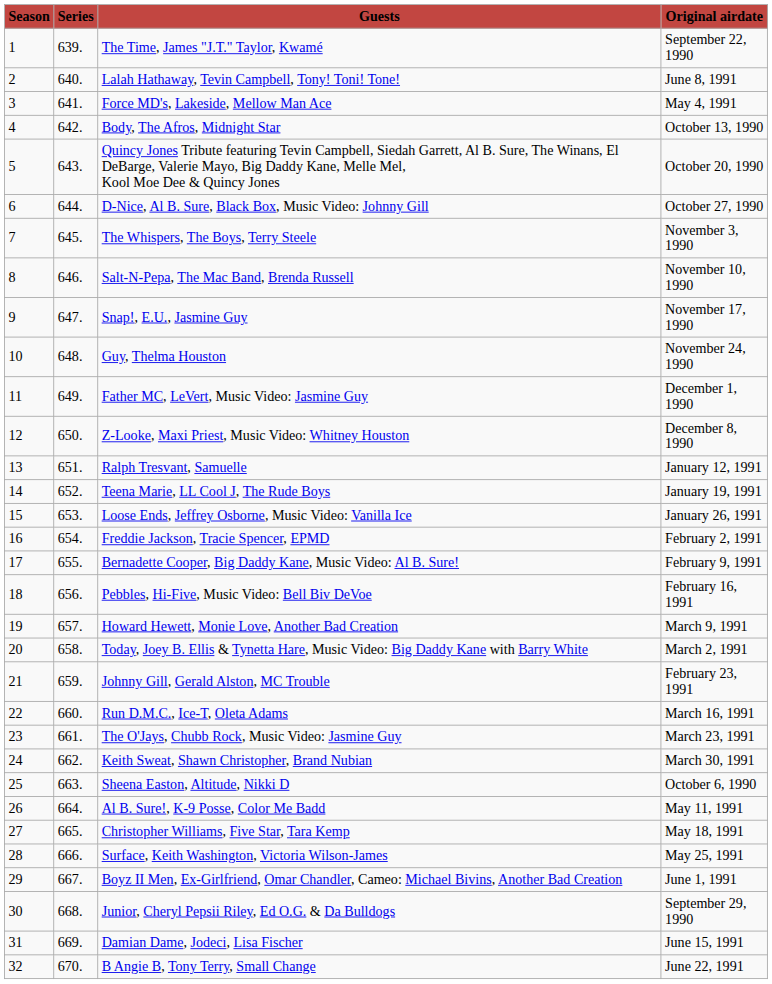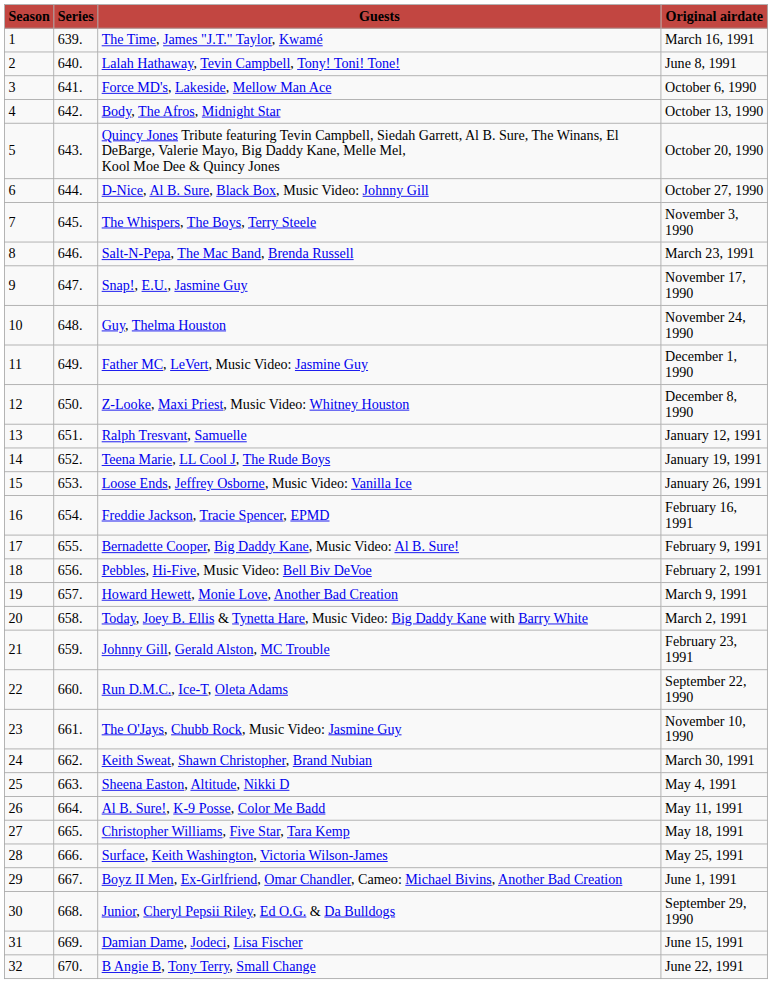 <table class="toccolours" border="2" cellpadding="4" cellspacing="0" style="margin: 1em 1em 1em 0; background: #f9f9f9; border: 1px #aaa solid; border-collapse: collapse">
 <tr style="vertical-align: top; text-align: center; background-color:#C24641">
 <th><strong>Season</strong></th>
 <th><strong>Series</strong></th>
 <th style="width:800px;"><strong>Guests</strong></th>
 <th style="width:125px;"><strong>Original airdate</strong></th>
 </tr>
 <tr>
 <td>1</td>
 <td>639.</td>
 <td><a href='#'>The Time</a>, <a href='#'>James "J.T." Taylor</a>, <a href='#'>Kwamé</a></td>
-<td>September 22, 1990</td>
+<td>March 16, 1991</td>
 </tr>
 <tr>
 <td>2</td>
 <td>640.</td>
 <td><a href='#'>Lalah Hathaway</a>, <a href='#'>Tevin Campbell</a>, <a href='#'>Tony! Toni! Tone!</a></td>
 <td>June 8, 1991</td>
 </tr>
 <tr>
 <td>3</td>
 <td>641.</td>
 <td><a href='#'>Force MD's</a>, <a href='#'>Lakeside</a>, <a href='#'>Mellow Man Ace</a></td>
-<td>May 4, 1991</td>
+<td>October 6, 1990</td>
 </tr>
 <tr>
 <td>4</td>
 <td>642.</td>
 <td><a href='#'>Body</a>, <a href='#'>The Afros</a>, <a href='#'>Midnight Star</a></td>
 <td>October 13, 1990</td>
 </tr>
 <tr>
 <td>5</td>
 <td>643.</td>
 <td><a href='#'>Quincy Jones</a> Tribute featuring Tevin Campbell, Siedah Garrett, Al B. Sure, The Winans, El DeBarge, Valerie Mayo, Big Daddy Kane, Melle Mel,<br>Kool Moe Dee & Quincy Jones</td>
 <td>October 20, 1990</td>
 </tr>
 <tr>
 <td>6</td>
 <td>644.</td>
 <td><a href='#'>D-Nice</a>, <a href='#'>Al B. Sure</a>, <a href='#'>Black Box</a>, Music Video: <a href='#'>Johnny Gill</a></td>
 <td>October 27, 1990</td>
 </tr>
 <tr>
 <td>7</td>
 <td>645.</td>
 <td><a href='#'>The Whispers</a>, <a href='#'>The Boys</a>, <a href='#'>Terry Steele</a></td>
 <td>November 3, 1990</td>
 </tr>
 <tr>
 <td>8</td>
 <td>646.</td>
 <td><a href='#'>Salt-N-Pepa</a>, <a href='#'>The Mac Band</a>, <a href='#'>Brenda Russell</a></td>
-<td>November 10, 1990</td>
+<td>March 23, 1991</td>
 </tr>
 <tr>
 <td>9</td>
 <td>647.</td>
 <td><a href='#'>Snap!</a>, <a href='#'>E.U.</a>, <a href='#'>Jasmine Guy</a></td>
 <td>November 17, 1990</td>
 </tr>
 <tr>
 <td>10</td>
 <td>648.</td>
 <td><a href='#'>Guy</a>, <a href='#'>Thelma Houston</a></td>
 <td>November 24, 1990</td>
 </tr>
 <tr>
 <td>11</td>
 <td>649.</td>
 <td><a href='#'>Father MC</a>, <a href='#'>LeVert</a>, Music Video: <a href='#'>Jasmine Guy</a></td>
 <td>December 1, 1990</td>
 </tr>
 <tr>
 <td>12</td>
 <td>650.</td>
 <td><a href='#'>Z-Looke</a>, <a href='#'>Maxi Priest</a>, Music Video: <a href='#'>Whitney Houston</a></td>
 <td>December 8, 1990</td>
 </tr>
 <tr>
 <td>13</td>
 <td>651.</td>
 <td><a href='#'>Ralph Tresvant</a>, <a href='#'>Samuelle</a></td>
 <td>January 12, 1991</td>
 </tr>
 <tr>
 <td>14</td>
 <td>652.</td>
 <td><a href='#'>Teena Marie</a>, <a href='#'>LL Cool J</a>, <a href='#'>The Rude Boys</a></td>
 <td>January 19, 1991</td>
 </tr>
 <tr>
 <td>15</td>
 <td>653.</td>
 <td><a href='#'>Loose Ends</a>, <a href='#'>Jeffrey Osborne</a>, Music Video: <a href='#'>Vanilla Ice</a></td>
 <td>January 26, 1991</td>
 </tr>
 <tr>
 <td>16</td>
 <td>654.</td>
 <td><a href='#'>Freddie Jackson</a>, <a href='#'>Tracie Spencer</a>, <a href='#'>EPMD</a></td>
-<td>February 2, 1991</td>
+<td>February 16, 1991</td>
 </tr>
 <tr>
 <td>17</td>
 <td>655.</td>
 <td><a href='#'>Bernadette Cooper</a>, <a href='#'>Big Daddy Kane</a>, Music Video: <a href='#'>Al B. Sure!</a></td>
 <td>February 9, 1991</td>
 </tr>
 <tr>
 <td>18</td>
 <td>656.</td>
 <td><a href='#'>Pebbles</a>, <a href='#'>Hi-Five</a>, Music Video: <a href='#'>Bell Biv DeVoe</a></td>
-<td>February 16, 1991</td>
+<td>February 2, 1991</td>
 </tr>
 <tr>
 <td>19</td>
 <td>657.</td>
 <td><a href='#'>Howard Hewett</a>, <a href='#'>Monie Love</a>, <a href='#'>Another Bad Creation</a></td>
 <td>March 9, 1991</td>
 </tr>
 <tr>
 <td>20</td>
 <td>658.</td>
 <td><a href='#'>Today</a>, <a href='#'>Joey B. Ellis</a> & <a href='#'>Tynetta Hare</a>, Music Video: <a href='#'>Big Daddy Kane</a> with <a href='#'>Barry White</a></td>
 <td>March 2, 1991</td>
 </tr>
 <tr>
 <td>21</td>
 <td>659.</td>
 <td><a href='#'>Johnny Gill</a>, <a href='#'>Gerald Alston</a>, <a href='#'>MC Trouble</a></td>
 <td>February 23, 1991</td>
 </tr>
 <tr>
 <td>22</td>
 <td>660.</td>
 <td><a href='#'>Run D.M.C.</a>, <a href='#'>Ice-T</a>, <a href='#'>Oleta Adams</a></td>
-<td>March 16, 1991</td>
+<td>September 22, 1990</td>
 </tr>
 <tr>
 <td>23</td>
 <td>661.</td>
 <td><a href='#'>The O'Jays</a>, <a href='#'>Chubb Rock</a>, Music Video: <a href='#'>Jasmine Guy</a></td>
-<td>March 23, 1991</td>
+<td>November 10, 1990</td>
 </tr>
 <tr>
 <td>24</td>
 <td>662.</td>
 <td><a href='#'>Keith Sweat</a>, <a href='#'>Shawn Christopher</a>, <a href='#'>Brand Nubian</a></td>
 <td>March 30, 1991</td>
 </tr>
 <tr>
 <td>25</td>
 <td>663.</td>
 <td><a href='#'>Sheena Easton</a>, <a href='#'>Altitude</a>, <a href='#'>Nikki D</a></td>
-<td>October 6, 1990</td>
+<td>May 4, 1991</td>
 </tr>
 <tr>
 <td>26</td>
 <td>664.</td>
 <td><a href='#'>Al B. Sure!</a>, <a href='#'>K-9 Posse</a>, <a href='#'>Color Me Badd</a></td>
 <td>May 11, 1991</td>
 </tr>
 <tr>
 <td>27</td>
 <td>665.</td>
 <td><a href='#'>Christopher Williams</a>, <a href='#'>Five Star</a>, <a href='#'>Tara Kemp</a></td>
 <td>May 18, 1991</td>
 </tr>
 <tr>
 <td>28</td>
 <td>666.</td>
 <td><a href='#'>Surface</a>, <a href='#'>Keith Washington</a>, <a href='#'>Victoria Wilson-James</a></td>
 <td>May 25, 1991</td>
 </tr>
 <tr>
 <td>29</td>
 <td>667.</td>
 <td><a href='#'>Boyz II Men</a>, <a href='#'>Ex-Girlfriend</a>, <a href='#'>Omar Chandler</a>, Cameo: <a href='#'>Michael Bivins</a>, <a href='#'>Another Bad Creation</a></td>
 <td>June 1, 1991</td>
 </tr>
 <tr>
 <td>30</td>
 <td>668.</td>
 <td><a href='#'>Junior</a>, <a href='#'>Cheryl Pepsii Riley</a>, <a href='#'>Ed O.G.</a> & <a href='#'>Da Bulldogs</a></td>
 <td>September 29, 1990</td>
 </tr>
 <tr>
 <td>31</td>
 <td>669.</td>
 <td><a href='#'>Damian Dame</a>, <a href='#'>Jodeci</a>, <a href='#'>Lisa Fischer</a></td>
 <td>June 15, 1991</td>
 </tr>
 <tr>
 <td>32</td>
 <td>670.</td>
 <td><a href='#'>B Angie B</a>, <a href='#'>Tony Terry</a>, <a href='#'>Small Change</a></td>
 <td>June 22, 1991</td>
 </tr>
 </table>
